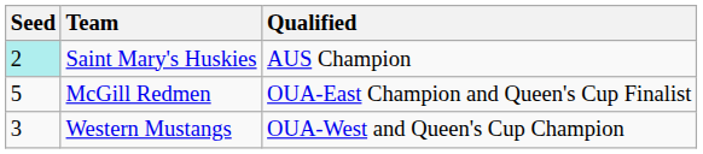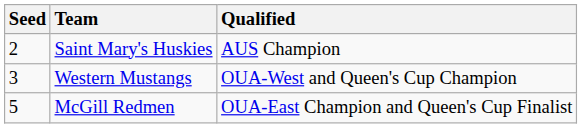 <table class="wikitable sortable" style="text-align: center;">
 <tr style="background:#efefef; text-align:center;">
 <th style="text-align:left">Seed</th>
 <th style="text-align:left">Team</th>
 <th style="text-align:left">Qualified</th>
 </tr>
 <tr style="text-align:center">
-<td style="background: paleturquoise; text-align:left">2</td>
+<td style="text-align:left">2</td>
 <td style="text-align:left"><a href='#'>Saint Mary's Huskies</a></td>
 <td style="text-align:left"><a href='#'>AUS</a> Champion</td>
+</tr>
+<tr style="text-align:center">
+<td style="text-align:left">3</td>
+<td style="text-align:left"><a href='#'>Western Mustangs</a></td>
+<td style="text-align:left"><a href='#'>OUA-West</a> and Queen's Cup Champion</td>
 </tr>
 <tr style="text-align:center">
 <td style="text-align:left">5</td>
 <td style="text-align:left"><a href='#'>McGill Redmen</a></td>
 <td style="text-align:left"><a href='#'>OUA-East</a> Champion and Queen's Cup Finalist</td>
 </tr>
-<tr style="text-align:center">
-<td style="text-align:left">3</td>
-<td style="text-align:left"><a href='#'>Western Mustangs</a></td>
-<td style="text-align:left"><a href='#'>OUA-West</a> and Queen's Cup Champion</td>
-</tr>
 </table>
